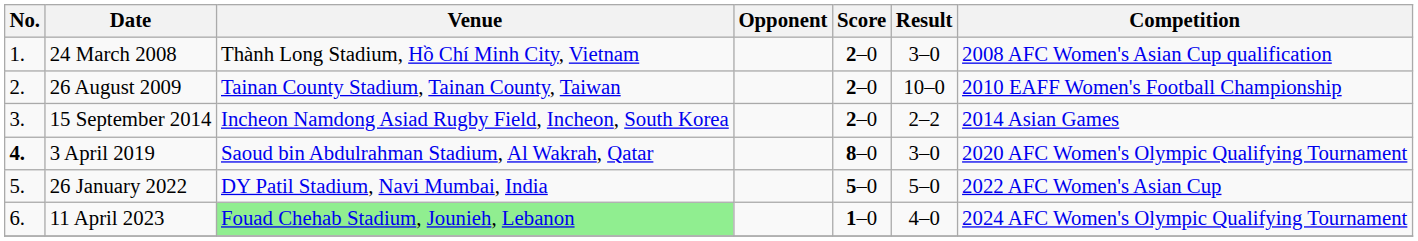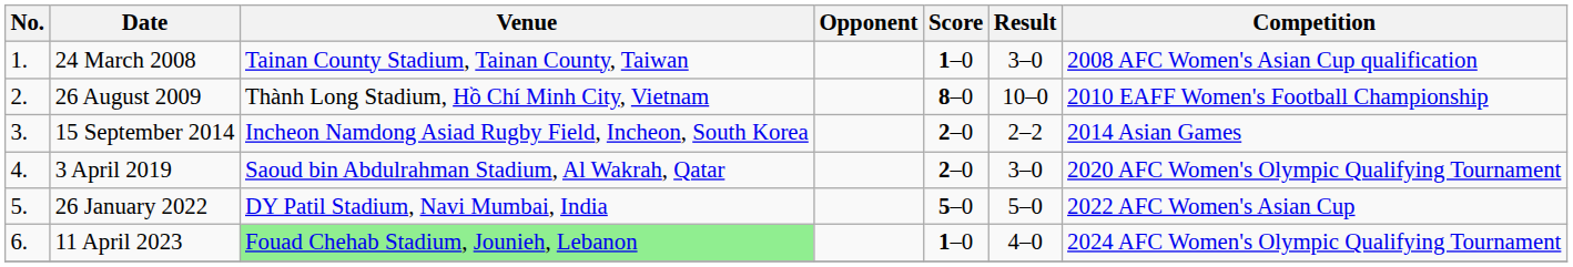 <table class="wikitable">
 <tr>
 <th>No.</th>
 <th>Date</th>
 <th>Venue</th>
 <th>Opponent</th>
 <th>Score</th>
 <th>Result</th>
 <th>Competition</th>
 </tr>
 <tr>
 <td>1.</td>
 <td>24 March 2008</td>
-<td>Thành Long Stadium, <a href='#'>Hồ Chí Minh City</a>, <a href='#'>Vietnam</a></td>
+<td><a href='#'>Tainan County Stadium</a>, <a href='#'>Tainan County</a>, <a href='#'>Taiwan</a></td>
 <td></td>
-<td align=center><strong>2</strong>–0</td>
+<td align=center><strong>1</strong>–0</td>
 <td align=center>3–0</td>
 <td><a href='#'>2008 AFC Women's Asian Cup qualification</a></td>
 </tr>
 <tr>
 <td>2.</td>
 <td>26 August 2009</td>
-<td><a href='#'>Tainan County Stadium</a>, <a href='#'>Tainan County</a>, <a href='#'>Taiwan</a></td>
+<td>Thành Long Stadium, <a href='#'>Hồ Chí Minh City</a>, <a href='#'>Vietnam</a></td>
 <td></td>
-<td align=center><strong>2</strong>–0</td>
+<td align=center><strong>8</strong>–0</td>
 <td align=center>10–0</td>
 <td><a href='#'>2010 EAFF Women's Football Championship</a></td>
 </tr>
 <tr>
 <td>3.</td>
 <td>15 September 2014</td>
 <td><a href='#'>Incheon Namdong Asiad Rugby Field</a>, <a href='#'>Incheon</a>, <a href='#'>South Korea</a></td>
 <td></td>
 <td align=center><strong>2</strong>–0</td>
 <td align=center>2–2</td>
 <td><a href='#'>2014 Asian Games</a></td>
 </tr>
 <tr>
-<td><strong>4.</strong></td>
+<td>4.</td>
 <td>3 April 2019</td>
 <td><a href='#'>Saoud bin Abdulrahman Stadium</a>, <a href='#'>Al Wakrah</a>, <a href='#'>Qatar</a></td>
 <td></td>
-<td align=center><strong>8</strong>–0</td>
+<td align=center><strong>2</strong>–0</td>
 <td align=center>3–0</td>
 <td><a href='#'>2020 AFC Women's Olympic Qualifying Tournament</a></td>
 </tr>
 <tr>
 <td>5.</td>
 <td>26 January 2022</td>
 <td><a href='#'>DY Patil Stadium</a>, <a href='#'>Navi Mumbai</a>, <a href='#'>India</a></td>
 <td></td>
 <td align=center><strong>5</strong>–0</td>
 <td align=center>5–0</td>
 <td><a href='#'>2022 AFC Women's Asian Cup</a></td>
 </tr>
 <tr>
 <td>6.</td>
 <td>11 April 2023</td>
 <td style="background: lightgreen;"><a href='#'>Fouad Chehab Stadium</a>, <a href='#'>Jounieh</a>, <a href='#'>Lebanon</a></td>
 <td></td>
 <td align=center><strong>1</strong>–0</td>
 <td align=center>4–0</td>
 <td><a href='#'>2024 AFC Women's Olympic Qualifying Tournament</a></td>
 </tr>
 <tr>
 </tr>
 </table>
